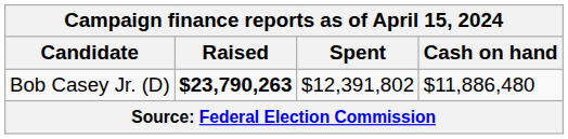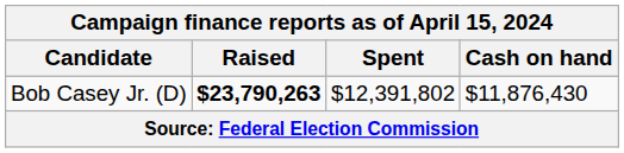 <table class="wikitable sortable">
 <tr>
 <th colspan=4>Campaign finance reports as of April 15, 2024</th>
 </tr>
 <tr style="text-align:center;">
 <th>Candidate</th>
 <th>Raised</th>
 <th>Spent</th>
 <th>Cash on hand</th>
 </tr>
 <tr>
 <td>Bob Casey Jr. (D)</td>
 <td><strong>$23,790,263</strong></td>
 <td>$12,391,802</td>
-<td>$11,886,480</td>
+<td>$11,876,430</td>
 </tr>
 <tr>
 <th colspan="4"><small>Source: <a href='#'>Federal Election Commission</a></small></th>
 </tr>
 </table>
